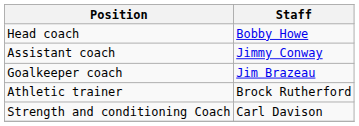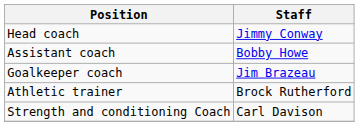 <table class="wikitable">
 <tr>
 <th>Position</th>
 <th>Staff</th>
 </tr>
 <tr>
 <td>Head coach</td>
-<td> <a href='#'>Bobby Howe</a></td>
+<td> <a href='#'>Jimmy Conway</a></td>
 </tr>
 <tr>
 <td>Assistant coach</td>
-<td> <a href='#'>Jimmy Conway</a></td>
+<td> <a href='#'>Bobby Howe</a></td>
 </tr>
 <tr>
 <td>Goalkeeper coach</td>
 <td> <a href='#'>Jim Brazeau</a></td>
 </tr>
 <tr>
 <td>Athletic trainer</td>
 <td> Brock Rutherford</td>
 </tr>
 <tr>
 <td>Strength and conditioning Coach</td>
 <td> Carl Davison</td>
 </tr>
 <tr>
 </tr>
 </table>
